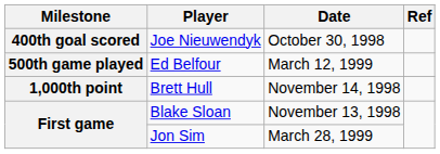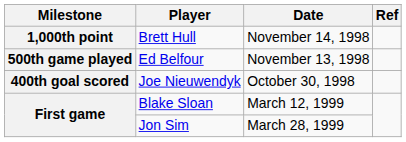 <table class="wikitable">
 <tr>
 <th scope="col">Milestone</th>
 <th scope="col">Player</th>
 <th scope="col">Date</th>
 <th scope="col">Ref</th>
 </tr>
 <tr>
+<th>1,000th point</th>
+<td><a href='#'>Brett Hull</a></td>
+<td>November 14, 1998</td>
+<td></td>
+</tr>
+<tr>
+<th>500th game played</th>
+<td><a href='#'>Ed Belfour</a></td>
+<td>November 13, 1998</td>
+<td></td>
+</tr>
+<tr>
 <th>400th goal scored</th>
 <td><a href='#'>Joe Nieuwendyk</a></td>
 <td>October 30, 1998</td>
 <td></td>
 </tr>
 <tr>
-<th>500th game played</th>
-<td><a href='#'>Ed Belfour</a></td>
-<td>March 12, 1999</td>
-<td></td>
-</tr>
-<tr>
-<th>1,000th point</th>
-<td><a href='#'>Brett Hull</a></td>
-<td>November 14, 1998</td>
-<td></td>
-</tr>
-<tr>
 <th rowspan=2>First game</th>
 <td><a href='#'>Blake Sloan</a></td>
-<td>November 13, 1998</td>
+<td>March 12, 1999</td>
 <td rowspan=2></td>
 </tr>
 <tr>
 <td><a href='#'>Jon Sim</a></td>
 <td>March 28, 1999</td>
 </tr>
 </table>
